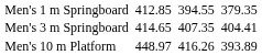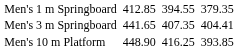 <table>
 <tr>
 <td>Men's 1 m Springboard</td>
 <td></td>
 <td>412.85</td>
 <td></td>
 <td>394.55</td>
 <td></td>
 <td>379.35</td>
 </tr>
 <tr>
 <td>Men's 3 m Springboard</td>
 <td></td>
-<td>414.65</td>
+<td>441.65</td>
 <td></td>
 <td>407.35</td>
 <td></td>
 <td>404.41</td>
 </tr>
 <tr>
 <td>Men's 10 m Platform</td>
 <td></td>
-<td>448.97</td>
+<td>448.90</td>
 <td></td>
-<td>416.26</td>
+<td>416.25</td>
 <td></td>
-<td>393.89</td>
+<td>393.85</td>
 </tr>
 <tr>
 </tr>
 </table>
